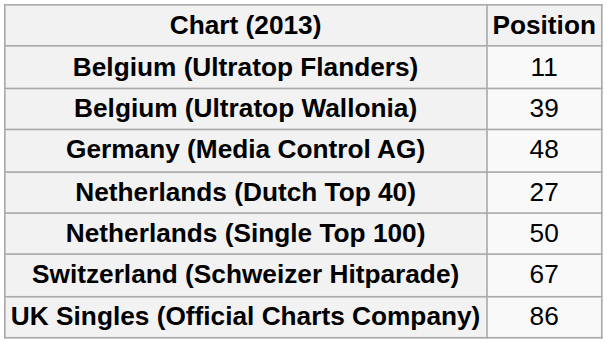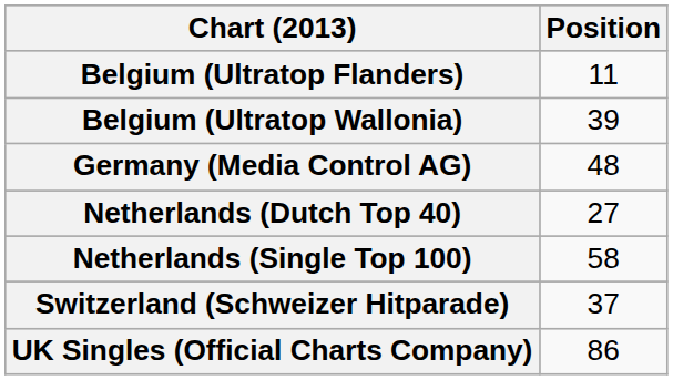 <table class="wikitable sortable plainrowheaders" style="text-align:center;">
 <tr>
 <th>Chart (2013)</th>
 <th>Position</th>
 </tr>
 <tr>
 <th scope="row">Belgium (Ultratop Flanders)</th>
 <td>11</td>
 </tr>
 <tr>
 <th scope="row">Belgium (Ultratop Wallonia)</th>
 <td>39</td>
 </tr>
 <tr>
 <th scope="row">Germany (Media Control AG)</th>
 <td>48</td>
 </tr>
 <tr>
 <th scope="row">Netherlands (Dutch Top 40)</th>
 <td>27</td>
 </tr>
 <tr>
 <th scope="row">Netherlands (Single Top 100)</th>
-<td>50</td>
+<td>58</td>
 </tr>
 <tr>
 <th scope="row">Switzerland (Schweizer Hitparade)</th>
-<td>67</td>
+<td>37</td>
 </tr>
 <tr>
 <th scope="row">UK Singles (Official Charts Company)</th>
 <td>86</td>
 </tr>
 </table>
